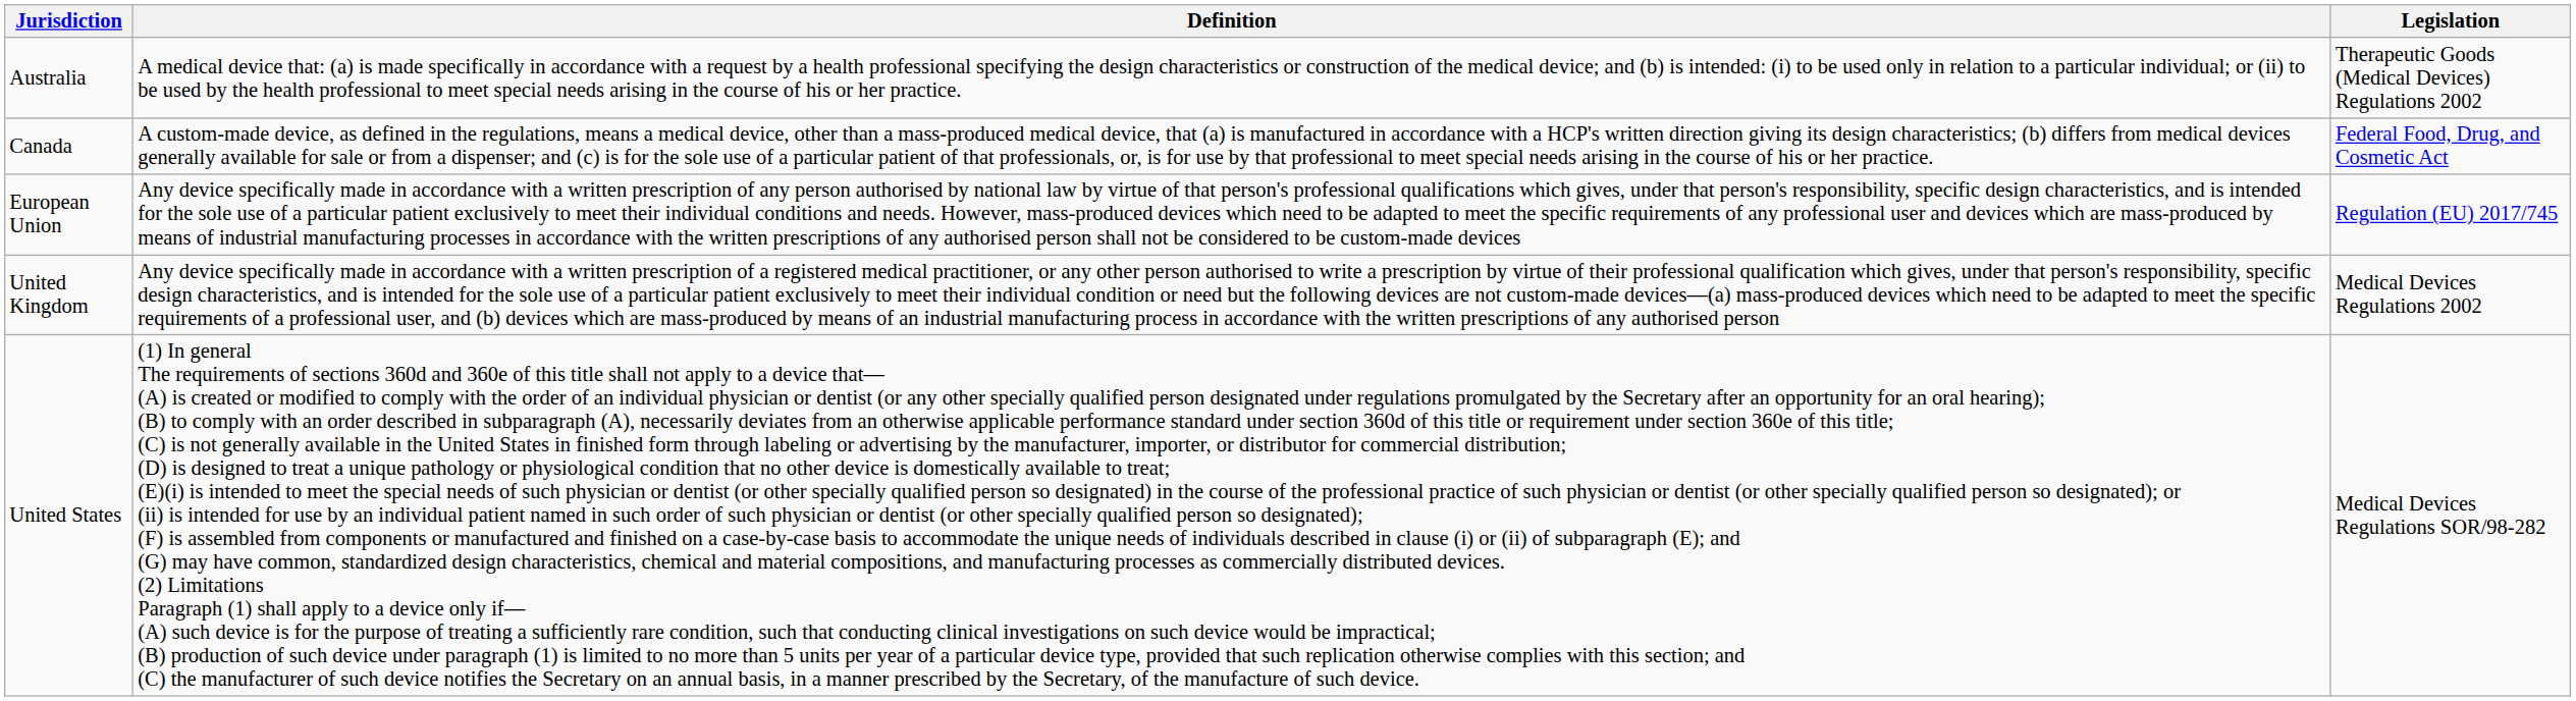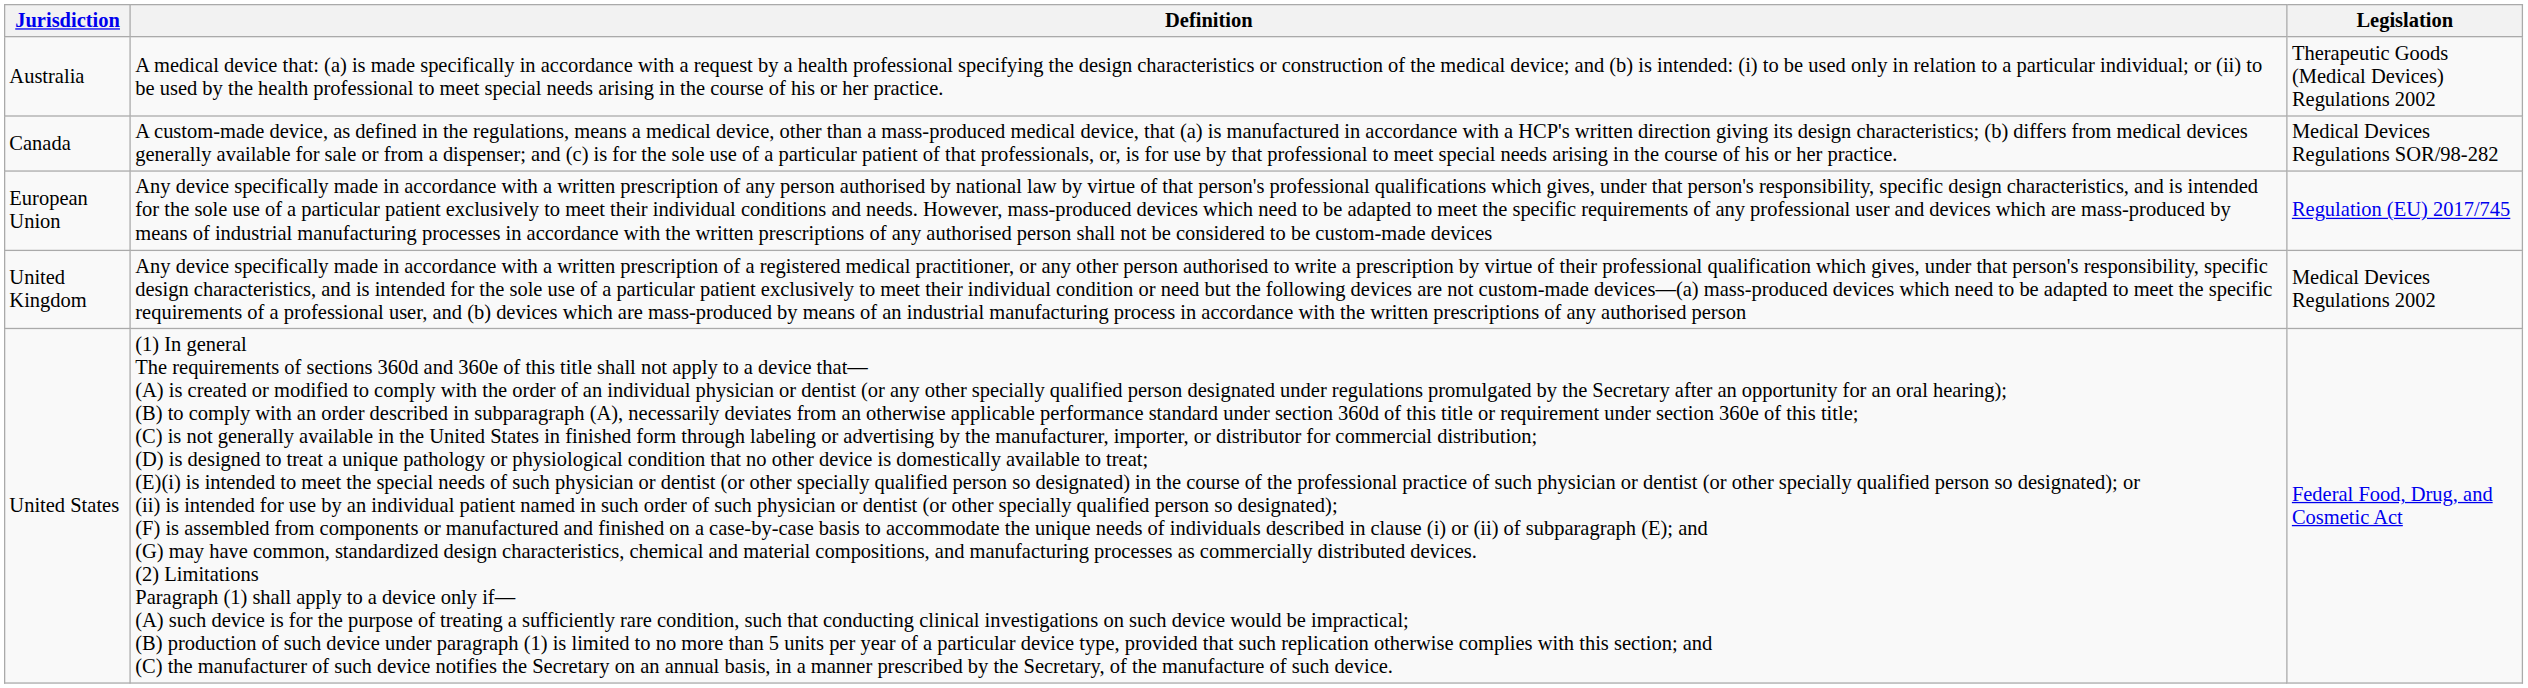 <table class="wikitable sortable" border="1">
 <tr>
 <th><a href='#'>Jurisdiction</a></th>
 <th>Definition</th>
 <th>Legislation</th>
 </tr>
 <tr>
 <td>Australia</td>
 <td>A medical device that: (a) is made specifically in accordance with a request by a health professional specifying the design characteristics or construction of the medical device; and (b) is intended: (i) to be used only in relation to a particular individual; or (ii) to be used by the health professional to meet special needs arising in the course of his or her practice.</td>
 <td>Therapeutic Goods (Medical Devices) Regulations 2002</td>
 </tr>
 <tr>
 <td>Canada</td>
 <td>A custom-made device, as defined in the regulations, means a medical device, other than a mass-produced medical device, that (a) is manufactured in accordance with a HCP's written direction giving its design characteristics; (b) differs from medical devices generally available for sale or from a dispenser; and (c) is for the sole use of a particular patient of that professionals, or, is for use by that professional to meet special needs arising in the course of his or her practice.</td>
-<td><a href='#'>Federal Food, Drug, and Cosmetic Act</a></td>
+<td>Medical Devices Regulations SOR/98-282</td>
 </tr>
 <tr>
 <td>European Union</td>
 <td>Any device specifically made in accordance with a written prescription of any person authorised by national law by virtue of that person's professional qualifications which gives, under that person's responsibility, specific design characteristics, and is intended for the sole use of a particular patient exclusively to meet their individual conditions and needs. However, mass-produced devices which need to be adapted to meet the specific requirements of any professional user and devices which are mass-produced by means of industrial manufacturing processes in accordance with the written prescriptions of any authorised person shall not be considered to be custom-made devices</td>
 <td><a href='#'>Regulation (EU) 2017/745</a></td>
 </tr>
 <tr>
 <td>United Kingdom</td>
 <td>Any device specifically made in accordance with a written prescription of a registered medical practitioner, or any other person authorised to write a prescription by virtue of their professional qualification which gives, under that person's responsibility, specific design characteristics, and is intended for the sole use of a particular patient exclusively to meet their individual condition or need but the following devices are not custom-made devices—(a) mass-produced devices which need to be adapted to meet the specific requirements of a professional user, and (b) devices which are mass-produced by means of an industrial manufacturing process in accordance with the written prescriptions of any authorised person</td>
 <td>Medical Devices Regulations 2002</td>
 </tr>
 <tr>
 <td>United States</td>
 <td>(1) In general<br>The requirements of sections 360d and 360e of this title shall not apply to a device that—<br>(A) is created or modified to comply with the order of an individual physician or dentist (or any other specially qualified person designated under regulations promulgated by the Secretary after an opportunity for an oral hearing);<br>(B) to comply with an order described in subparagraph (A), necessarily deviates from an otherwise applicable performance standard under section 360d of this title or requirement under section 360e of this title;<br>(C) is not generally available in the United States in finished form through labeling or advertising by the manufacturer, importer, or distributor for commercial distribution;<br>(D) is designed to treat a unique pathology or physiological condition that no other device is domestically available to treat;<br>(E)(i) is intended to meet the special needs of such physician or dentist (or other specially qualified person so designated) in the course of the professional practice of such physician or dentist (or other specially qualified person so designated); or<br>(ii) is intended for use by an individual patient named in such order of such physician or dentist (or other specially qualified person so designated);<br>(F) is assembled from components or manufactured and finished on a case-by-case basis to accommodate the unique needs of individuals described in clause (i) or (ii) of subparagraph (E); and<br>(G) may have common, standardized design characteristics, chemical and material compositions, and manufacturing processes as commercially distributed devices.<br>(2) Limitations<br>Paragraph (1) shall apply to a device only if—<br>(A) such device is for the purpose of treating a sufficiently rare condition, such that conducting clinical investigations on such device would be impractical;<br>(B) production of such device under paragraph (1) is limited to no more than 5 units per year of a particular device type, provided that such replication otherwise complies with this section; and<br>(C) the manufacturer of such device notifies the Secretary on an annual basis, in a manner prescribed by the Secretary, of the manufacture of such device.</td>
-<td>Medical Devices Regulations SOR/98-282</td>
+<td><a href='#'>Federal Food, Drug, and Cosmetic Act</a></td>
 </tr>
 </table>
